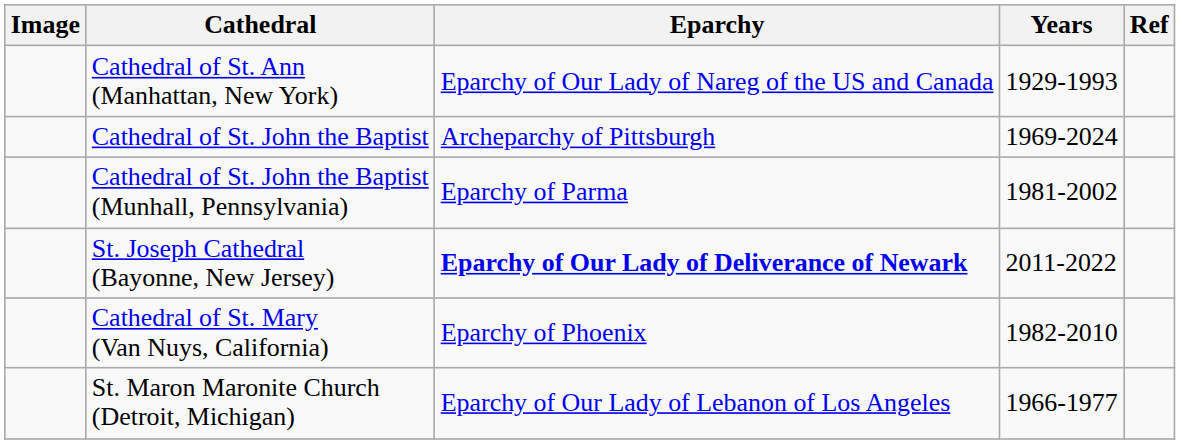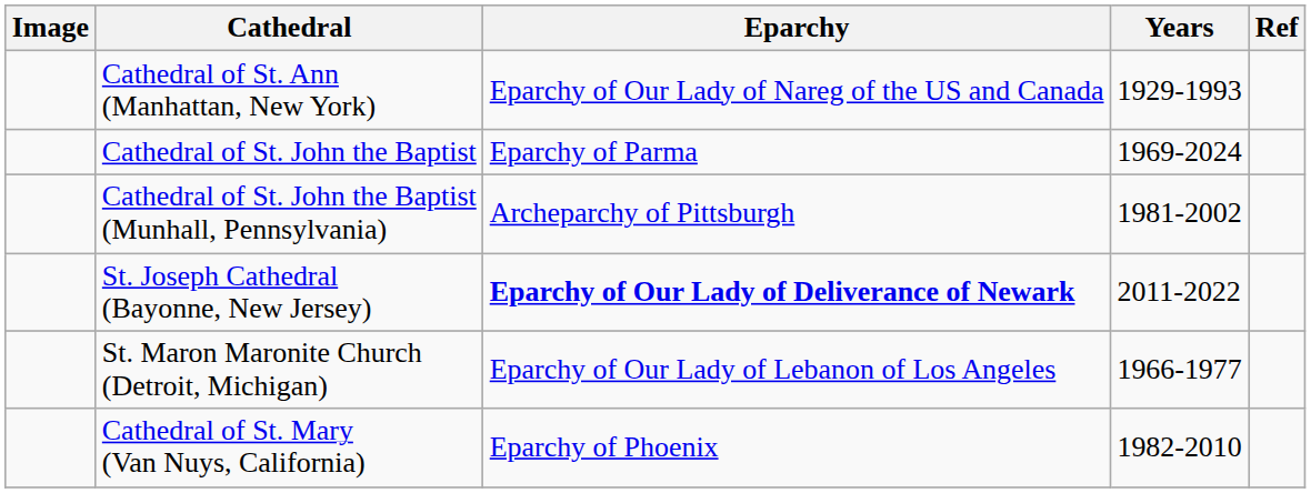 <table class="wikitable">
 <tr>
 <th>Image</th>
 <th>Cathedral</th>
 <th>Eparchy</th>
 <th>Years</th>
 <th>Ref</th>
 </tr>
 <tr>
 <td></td>
 <td><a href='#'>Cathedral of St. Ann</a><br>(Manhattan, New York)</td>
 <td><a href='#'>Eparchy of Our Lady of Nareg of the US and Canada</a></td>
 <td>1929-1993</td>
 <td></td>
 </tr>
 <tr>
 <td></td>
 <td><a href='#'>Cathedral of St. John the Baptist</a></td>
-<td><a href='#'>Archeparchy of Pittsburgh</a></td>
+<td><a href='#'>Eparchy of Parma</a></td>
 <td>1969-2024</td>
 <td></td>
 </tr>
 <tr>
 <td></td>
 <td><a href='#'>Cathedral of St. John the Baptist</a><br> (Munhall, Pennsylvania)</td>
-<td><a href='#'>Eparchy of Parma</a></td>
+<td><a href='#'>Archeparchy of Pittsburgh</a></td>
 <td>1981-2002</td>
 <td></td>
 </tr>
 <tr>
 <td></td>
 <td><a href='#'>St. Joseph Cathedral</a><br>(Bayonne, New Jersey)</td>
 <td><strong><a href='#'>Eparchy of Our Lady of Deliverance of Newark</a></strong></td>
 <td>2011-2022</td>
 </tr>
 <tr>
 <td></td>
+<td>St. Maron Maronite Church<br>(Detroit, Michigan)</td>
+<td><a href='#'>Eparchy of Our Lady of Lebanon of Los Angeles</a></td>
+<td>1966-1977</td>
+<td></td>
+</tr>
+<tr>
+<td></td>
 <td><a href='#'>Cathedral of St. Mary</a><br>(Van Nuys, California)</td>
 <td><a href='#'>Eparchy of Phoenix</a></td>
 <td>1982-2010</td>
 <td></td>
 </tr>
-<tr>
-<td></td>
-<td>St. Maron Maronite Church<br>(Detroit, Michigan)</td>
-<td><a href='#'>Eparchy of Our Lady of Lebanon of Los Angeles</a></td>
-<td>1966-1977</td>
-<td></td>
-</tr>
 </table>
